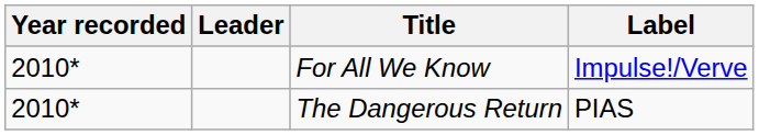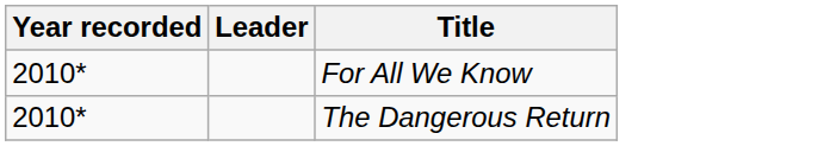 <table class="wikitable sortable">
 <tr>
 <th>Year recorded</th>
 <th>Leader</th>
 <th>Title</th>
-<th>Label</th>
 </tr>
 <tr>
 <td>2010*</td>
 <td></td>
 <td><em>For All We Know</em></td>
-<td><a href='#'>Impulse!/Verve</a></td>
 </tr>
 <tr>
 <td>2010*</td>
 <td></td>
 <td><em>The Dangerous Return</em></td>
-<td>PIAS</td>
 </tr>
 </table>
